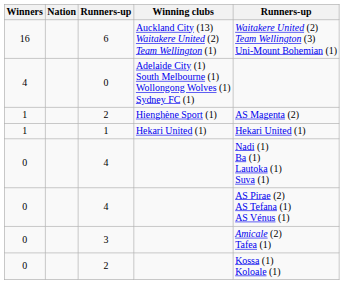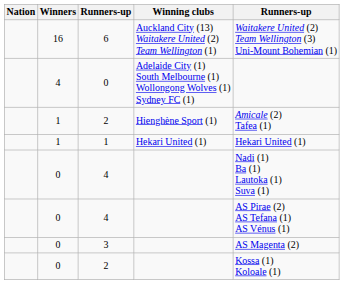 <table class="wikitable sortable">
 <tr>
+<th>Nation</th>
 <th>Winners</th>
-<th>Nation</th>
 <th>Runners-up</th>
 <th>Winning clubs</th>
 <th>Runners-up</th>
 </tr>
 <tr>
+<td></td>
 <td align=center>16</td>
-<td></td>
 <td align=center>6</td>
 <td><a href='#'>Auckland City</a> (13)<br><em><a href='#'>Waitakere United</a></em> (2)<br><em><a href='#'>Team Wellington</a></em> (1)</td>
 <td><em><a href='#'>Waitakere United</a></em> (2)<br><em><a href='#'>Team Wellington</a></em> (3)<br><a href='#'>Uni-Mount Bohemian</a> (1)</td>
 </tr>
 <tr>
+<td></td>
 <td align=center>4</td>
-<td></td>
 <td align=center>0</td>
 <td><a href='#'>Adelaide City</a> (1)<br><a href='#'>South Melbourne</a> (1)<br><a href='#'>Wollongong Wolves</a> (1)<br><a href='#'>Sydney FC</a> (1)</td>
 <td></td>
 </tr>
 <tr>
+<td></td>
 <td align=center>1</td>
-<td></td>
 <td align=center>2</td>
 <td><a href='#'>Hienghène Sport</a> (1)</td>
-<td><a href='#'>AS Magenta</a> (2)</td>
+<td><em><a href='#'>Amicale</a></em> (2)<br><a href='#'>Tafea</a> (1)</td>
 </tr>
 <tr>
+<td></td>
 <td align=center>1</td>
-<td></td>
 <td align=center>1</td>
 <td><a href='#'>Hekari United</a> (1)</td>
 <td><a href='#'>Hekari United</a> (1)</td>
 </tr>
 <tr>
+<td></td>
 <td align=center>0</td>
-<td></td>
 <td align=center>4</td>
 <td></td>
 <td><a href='#'>Nadi</a> (1)<br><a href='#'>Ba</a> (1)<br><a href='#'>Lautoka</a> (1)<br><a href='#'>Suva</a> (1)</td>
 </tr>
 <tr>
+<td></td>
 <td align=center>0</td>
-<td></td>
 <td align=center>4</td>
 <td></td>
 <td><a href='#'>AS Pirae</a> (2)<br><a href='#'>AS Tefana</a> (1)<br><a href='#'>AS Vénus</a> (1)</td>
 </tr>
 <tr>
+<td></td>
 <td align=center>0</td>
-<td></td>
 <td align=center>3</td>
 <td></td>
-<td><em><a href='#'>Amicale</a></em> (2)<br><a href='#'>Tafea</a> (1)</td>
+<td><a href='#'>AS Magenta</a> (2)</td>
 </tr>
 <tr>
+<td></td>
 <td align=center>0</td>
-<td></td>
 <td align=center>2</td>
 <td></td>
 <td><a href='#'>Kossa</a> (1)<br><a href='#'>Koloale</a> (1)</td>
 </tr>
 </table>
